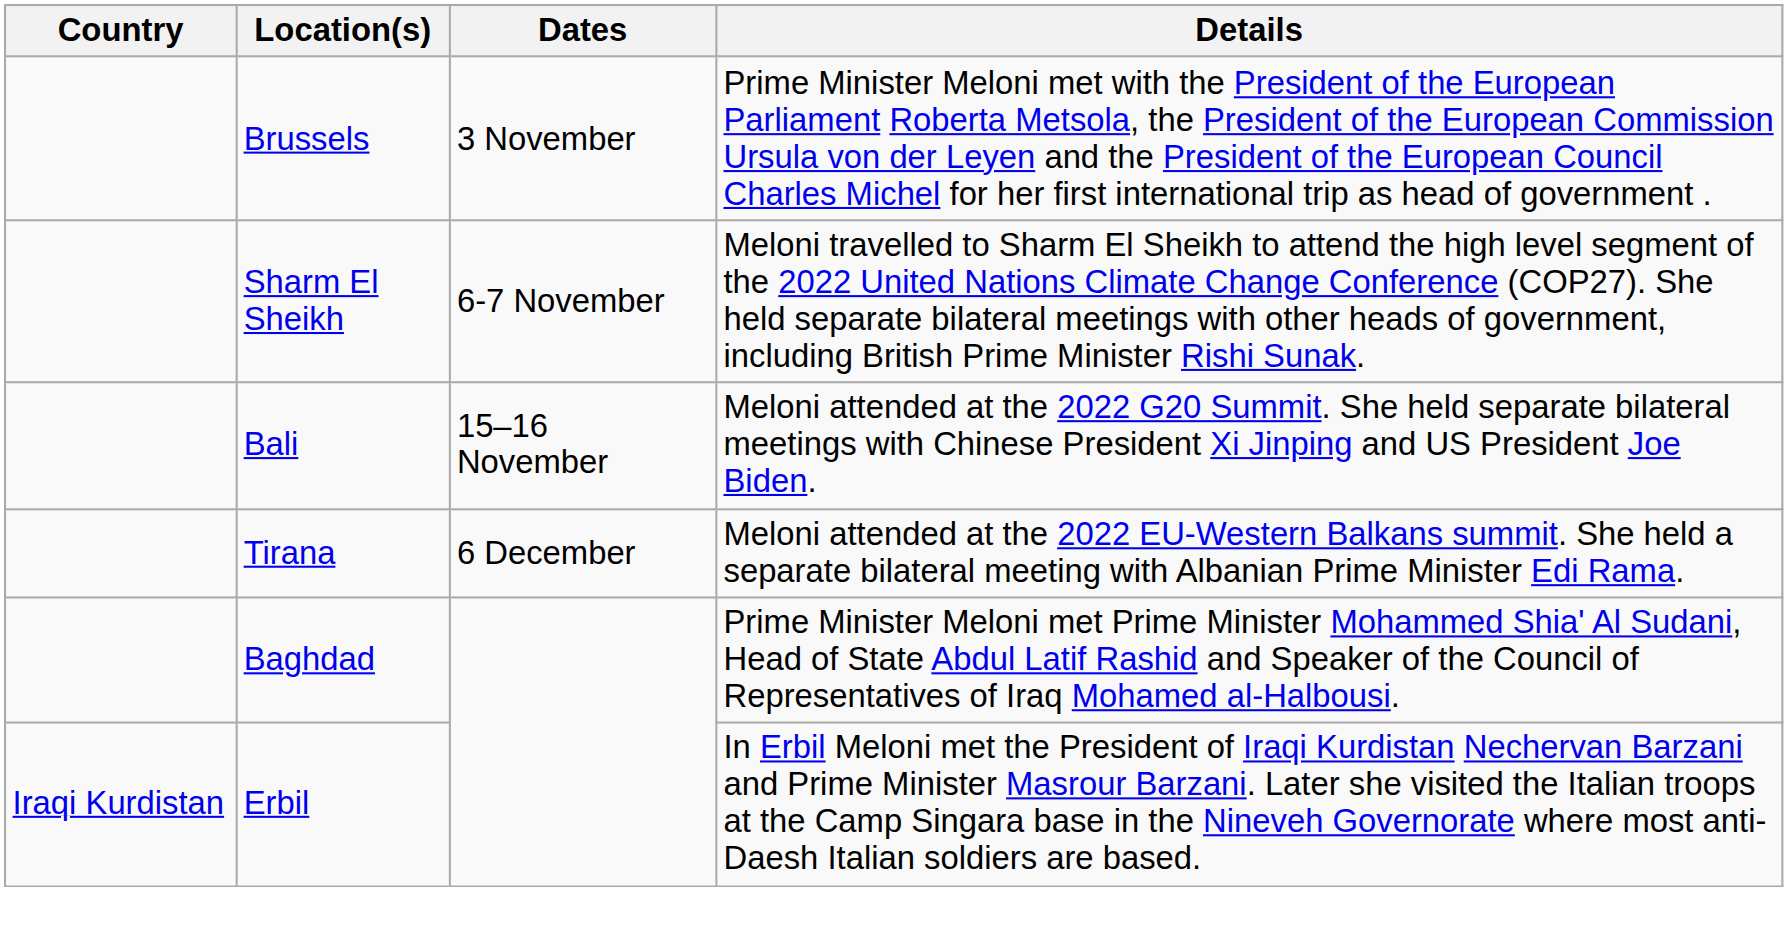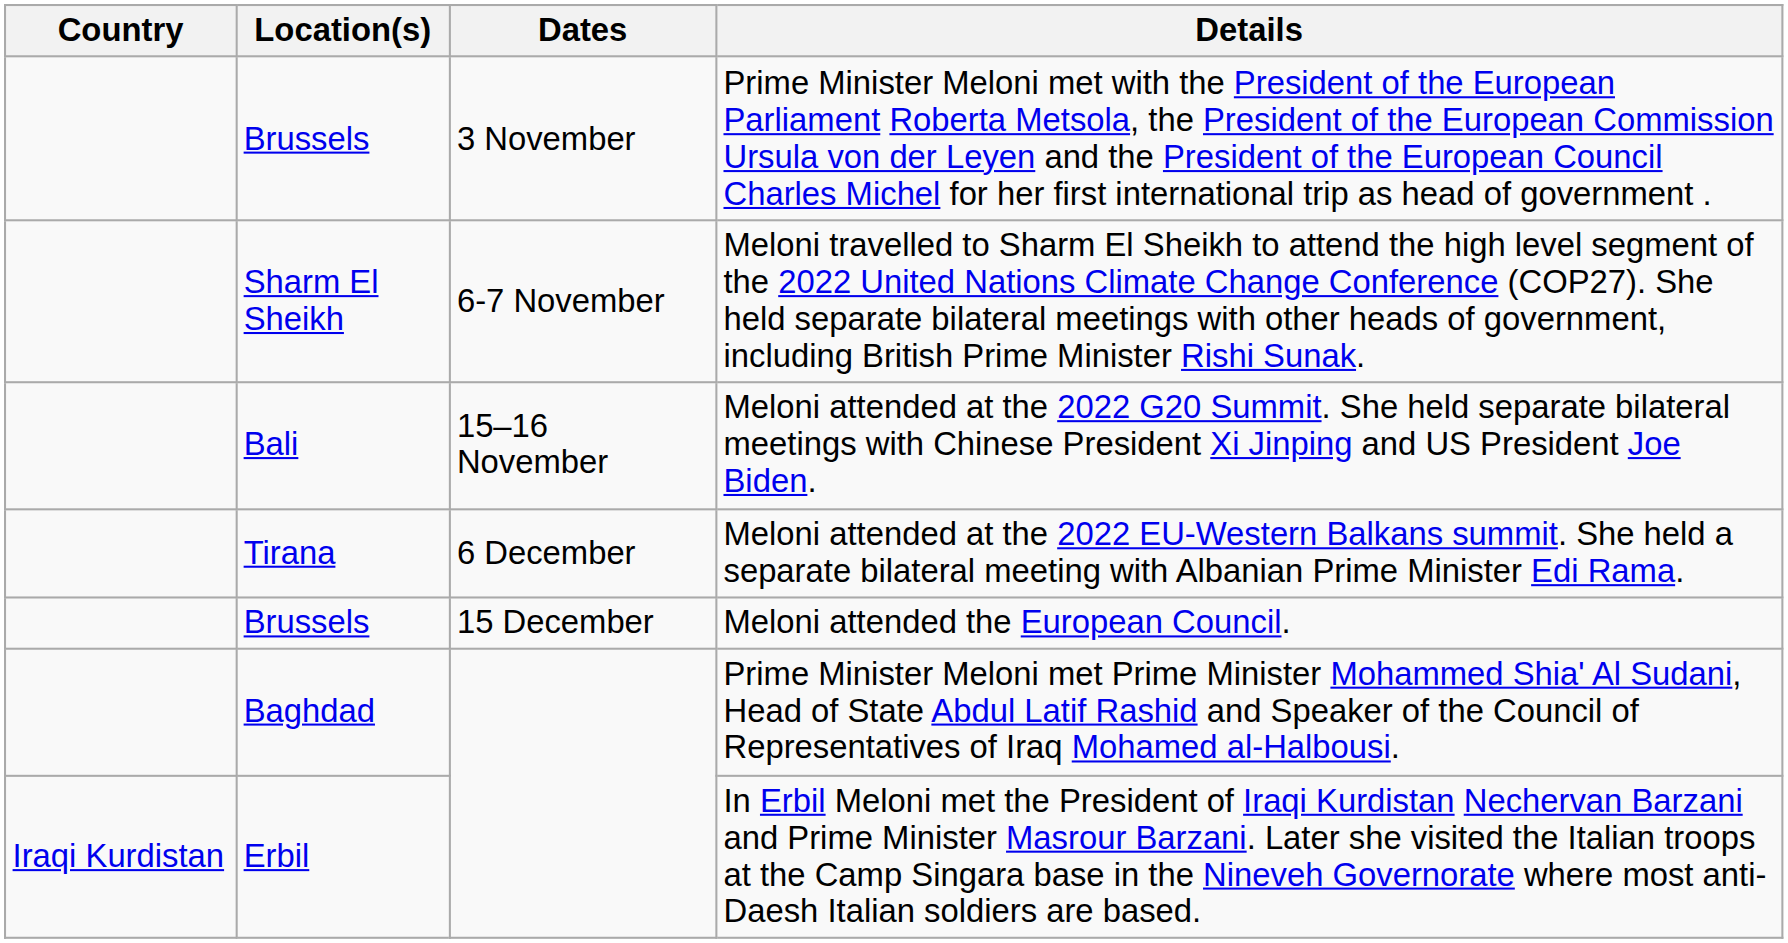 <table class="wikitable sortable" border="1">
 <tr>
 <th style="width: 13%;">Country</th>
 <th style="width: 12%;">Location(s)</th>
 <th style="width: 15%;">Dates</th>
 <th style="width: 60%;" class="unsortable">Details</th>
 </tr>
 <tr>
 <td></td>
 <td><a href='#'>Brussels</a></td>
 <td>3 November</td>
 <td>Prime Minister Meloni met with the <a href='#'>President of the European Parliament</a> <a href='#'>Roberta Metsola</a>, the <a href='#'>President of the European Commission</a> <a href='#'>Ursula von der Leyen</a> and the <a href='#'>President of the European Council</a> <a href='#'>Charles Michel</a> for her first international trip as head of government .</td>
 </tr>
 <tr>
 <td></td>
 <td><a href='#'>Sharm El Sheikh</a></td>
 <td>6-7 November</td>
 <td>Meloni travelled to Sharm El Sheikh to attend the high level segment of the <a href='#'>2022 United Nations Climate Change Conference</a> (COP27). She held separate bilateral meetings with other heads of government, including British Prime Minister <a href='#'>Rishi Sunak</a>.</td>
 </tr>
 <tr>
 <td></td>
 <td><a href='#'>Bali</a></td>
 <td>15–16 November</td>
 <td>Meloni attended at the <a href='#'>2022 G20 Summit</a>. She held separate bilateral meetings with Chinese President <a href='#'>Xi Jinping</a> and US President <a href='#'>Joe Biden</a>.</td>
 </tr>
 <tr>
 <td></td>
 <td><a href='#'>Tirana</a></td>
 <td>6 December</td>
 <td>Meloni attended at the <a href='#'>2022 EU-Western Balkans summit</a>. She held a separate bilateral meeting with Albanian Prime Minister <a href='#'>Edi Rama</a>.</td>
 </tr>
 <tr>
 <td></td>
+<td><a href='#'>Brussels</a></td>
+<td>15 December</td>
+<td>Meloni attended the <a href='#'>European Council</a>.</td>
+</tr>
+<tr>
+<td></td>
 <td><a href='#'>Baghdad</a></td>
 <td rowspan=2></td>
 <td>Prime Minister Meloni met Prime Minister <a href='#'>Mohammed Shia' Al Sudani</a>, Head of State <a href='#'>Abdul Latif Rashid</a> and Speaker of the Council of Representatives of Iraq <a href='#'>Mohamed al-Halbousi</a>.</td>
 </tr>
 <tr>
 <td> <a href='#'>Iraqi Kurdistan</a></td>
 <td><a href='#'>Erbil</a></td>
 <td>In <a href='#'>Erbil</a> Meloni met the President of <a href='#'>Iraqi Kurdistan</a> <a href='#'>Nechervan Barzani</a> and Prime Minister <a href='#'>Masrour Barzani</a>. Later she visited the Italian troops at the Camp Singara base in the <a href='#'>Nineveh Governorate</a> where most anti-Daesh Italian soldiers are based.</td>
 </tr>
 </table>
